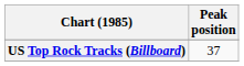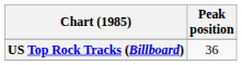 <table class="wikitable sortable plainrowheaders">
 <tr>
 <th>Chart (1985)</th>
 <th>Peak<br>position</th>
 </tr>
 <tr>
 </tr>
 <tr>
 <th scope="row">US <a href='#'>Top Rock Tracks</a> (<em><a href='#'>Billboard</a></em>)</th>
-<td style="text-align:center;">37</td>
+<td style="text-align:center;">36</td>
 </tr>
 <tr>
 </tr>
 </table>
